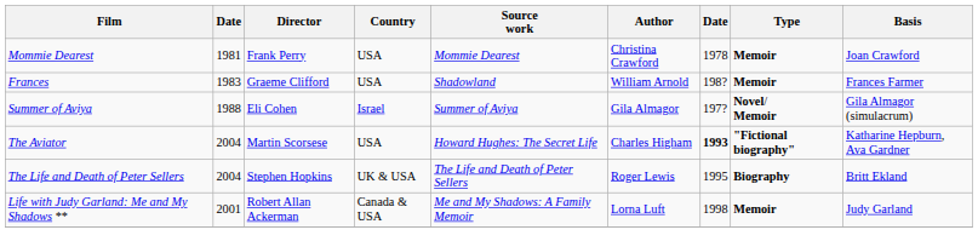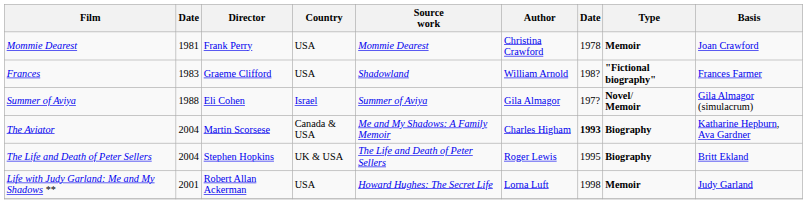 <table class="wikitable">
 <tr>
 <th>Film</th>
 <th>Date</th>
 <th>Director</th>
 <th>Country</th>
 <th>Source<br>work</th>
 <th>Author</th>
 <th>Date</th>
 <th>Type</th>
 <th>Basis</th>
 </tr>
 <tr>
 <td><em><a href='#'>Mommie Dearest</a></em></td>
 <td>1981</td>
 <td><a href='#'>Frank Perry</a></td>
 <td>USA</td>
 <td><em><a href='#'>Mommie Dearest</a></em></td>
 <td><a href='#'>Christina Crawford</a></td>
 <td>1978</td>
 <td><strong>Memoir</strong></td>
 <td><a href='#'>Joan Crawford</a></td>
 </tr>
 <tr>
 <td><em><a href='#'>Frances</a></em></td>
 <td>1983</td>
 <td><a href='#'>Graeme Clifford</a></td>
 <td>USA</td>
 <td><em><a href='#'>Shadowland</a></em></td>
 <td><a href='#'>William Arnold</a></td>
 <td>198?</td>
-<td><strong>Memoir</strong></td>
+<td><strong>"Fictional biography"</strong></td>
 <td><a href='#'>Frances Farmer</a></td>
 </tr>
 <tr>
 <td><em><a href='#'>Summer of Aviya</a></em></td>
 <td>1988</td>
 <td><a href='#'>Eli Cohen</a></td>
 <td><a href='#'>Israel</a></td>
 <td><em><a href='#'>Summer of Aviya</a></em></td>
 <td><a href='#'>Gila Almagor</a></td>
 <td>197?</td>
 <td><strong>Novel</strong>/<br><strong>Memoir</strong></td>
 <td><a href='#'>Gila Almagor</a> (simulacrum)</td>
 </tr>
 <tr>
 <td><em><a href='#'>The Aviator</a></em></td>
 <td>2004</td>
 <td><a href='#'>Martin Scorsese</a></td>
-<td>USA</td>
-<td><em><a href='#'>Howard Hughes: The Secret Life</a></em></td>
+<td>Canada & USA</td>
+<td><em><a href='#'>Me and My Shadows: A Family Memoir</a></em></td>
 <td><a href='#'>Charles Higham</a></td>
 <td><strong>1993</strong></td>
-<td><strong>"Fictional biography"</strong></td>
+<td><strong>Biography</strong></td>
 <td><a href='#'>Katharine Hepburn</a>,<br><a href='#'>Ava Gardner</a></td>
 </tr>
 <tr>
 <td><em><a href='#'>The Life and Death of Peter Sellers</a></em></td>
 <td>2004</td>
 <td><a href='#'>Stephen Hopkins</a></td>
 <td>UK & USA</td>
 <td><em><a href='#'>The Life and Death of Peter Sellers</a></em></td>
 <td><a href='#'>Roger Lewis</a></td>
 <td>1995</td>
 <td><strong>Biography</strong></td>
 <td><a href='#'>Britt Ekland</a></td>
 </tr>
 <tr>
 <td><em><a href='#'>Life with Judy Garland: Me and My Shadows</a></em> **</td>
 <td>2001</td>
 <td><a href='#'>Robert Allan Ackerman</a></td>
-<td>Canada & USA</td>
-<td><em><a href='#'>Me and My Shadows: A Family Memoir</a></em></td>
+<td>USA</td>
+<td><em><a href='#'>Howard Hughes: The Secret Life</a></em></td>
 <td><a href='#'>Lorna Luft</a></td>
 <td>1998</td>
 <td><strong>Memoir</strong></td>
 <td><a href='#'>Judy Garland</a></td>
 </tr>
 <tr>
 </tr>
 </table>
